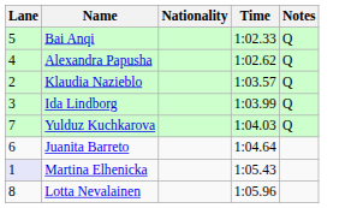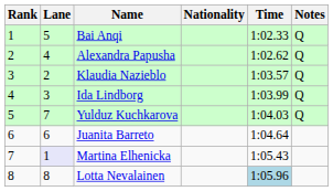 <table class="wikitable">
 <tr>
+<th>Rank</th>
 <th>Lane</th>
 <th>Name</th>
 <th>Nationality</th>
 <th>Time</th>
 <th>Notes</th>
 </tr>
 <tr bgcolor=ccffcc>
+<td>1</td>
 <td>5</td>
 <td><a href='#'>Bai Anqi</a></td>
 <td></td>
 <td>1:02.33</td>
 <td>Q</td>
 </tr>
 <tr bgcolor=ccffcc>
+<td>2</td>
 <td>4</td>
 <td><a href='#'>Alexandra Papusha</a></td>
 <td></td>
 <td>1:02.62</td>
 <td>Q</td>
 </tr>
 <tr bgcolor=ccffcc>
+<td>3</td>
 <td>2</td>
 <td><a href='#'>Klaudia Nazieblo</a></td>
 <td></td>
 <td>1:03.57</td>
 <td>Q</td>
 </tr>
 <tr bgcolor=ccffcc>
+<td>4</td>
 <td>3</td>
 <td><a href='#'>Ida Lindborg</a></td>
 <td></td>
 <td>1:03.99</td>
 <td>Q</td>
 </tr>
 <tr bgcolor=ccffcc>
+<td>5</td>
 <td>7</td>
 <td><a href='#'>Yulduz Kuchkarova</a></td>
 <td></td>
 <td>1:04.03</td>
 <td>Q</td>
 </tr>
 <tr>
 <td>6</td>
+<td>6</td>
 <td><a href='#'>Juanita Barreto</a></td>
 <td></td>
 <td>1:04.64</td>
 <td></td>
 </tr>
 <tr>
+<td>7</td>
 <td style="background: lavender;">1</td>
 <td><a href='#'>Martina Elhenicka</a></td>
 <td></td>
 <td>1:05.43</td>
 <td></td>
 </tr>
 <tr>
 <td>8</td>
+<td>8</td>
 <td><a href='#'>Lotta Nevalainen</a></td>
 <td></td>
-<td>1:05.96</td>
+<td style="background: lightblue;">1:05.96</td>
 <td></td>
 </tr>
 </table>
